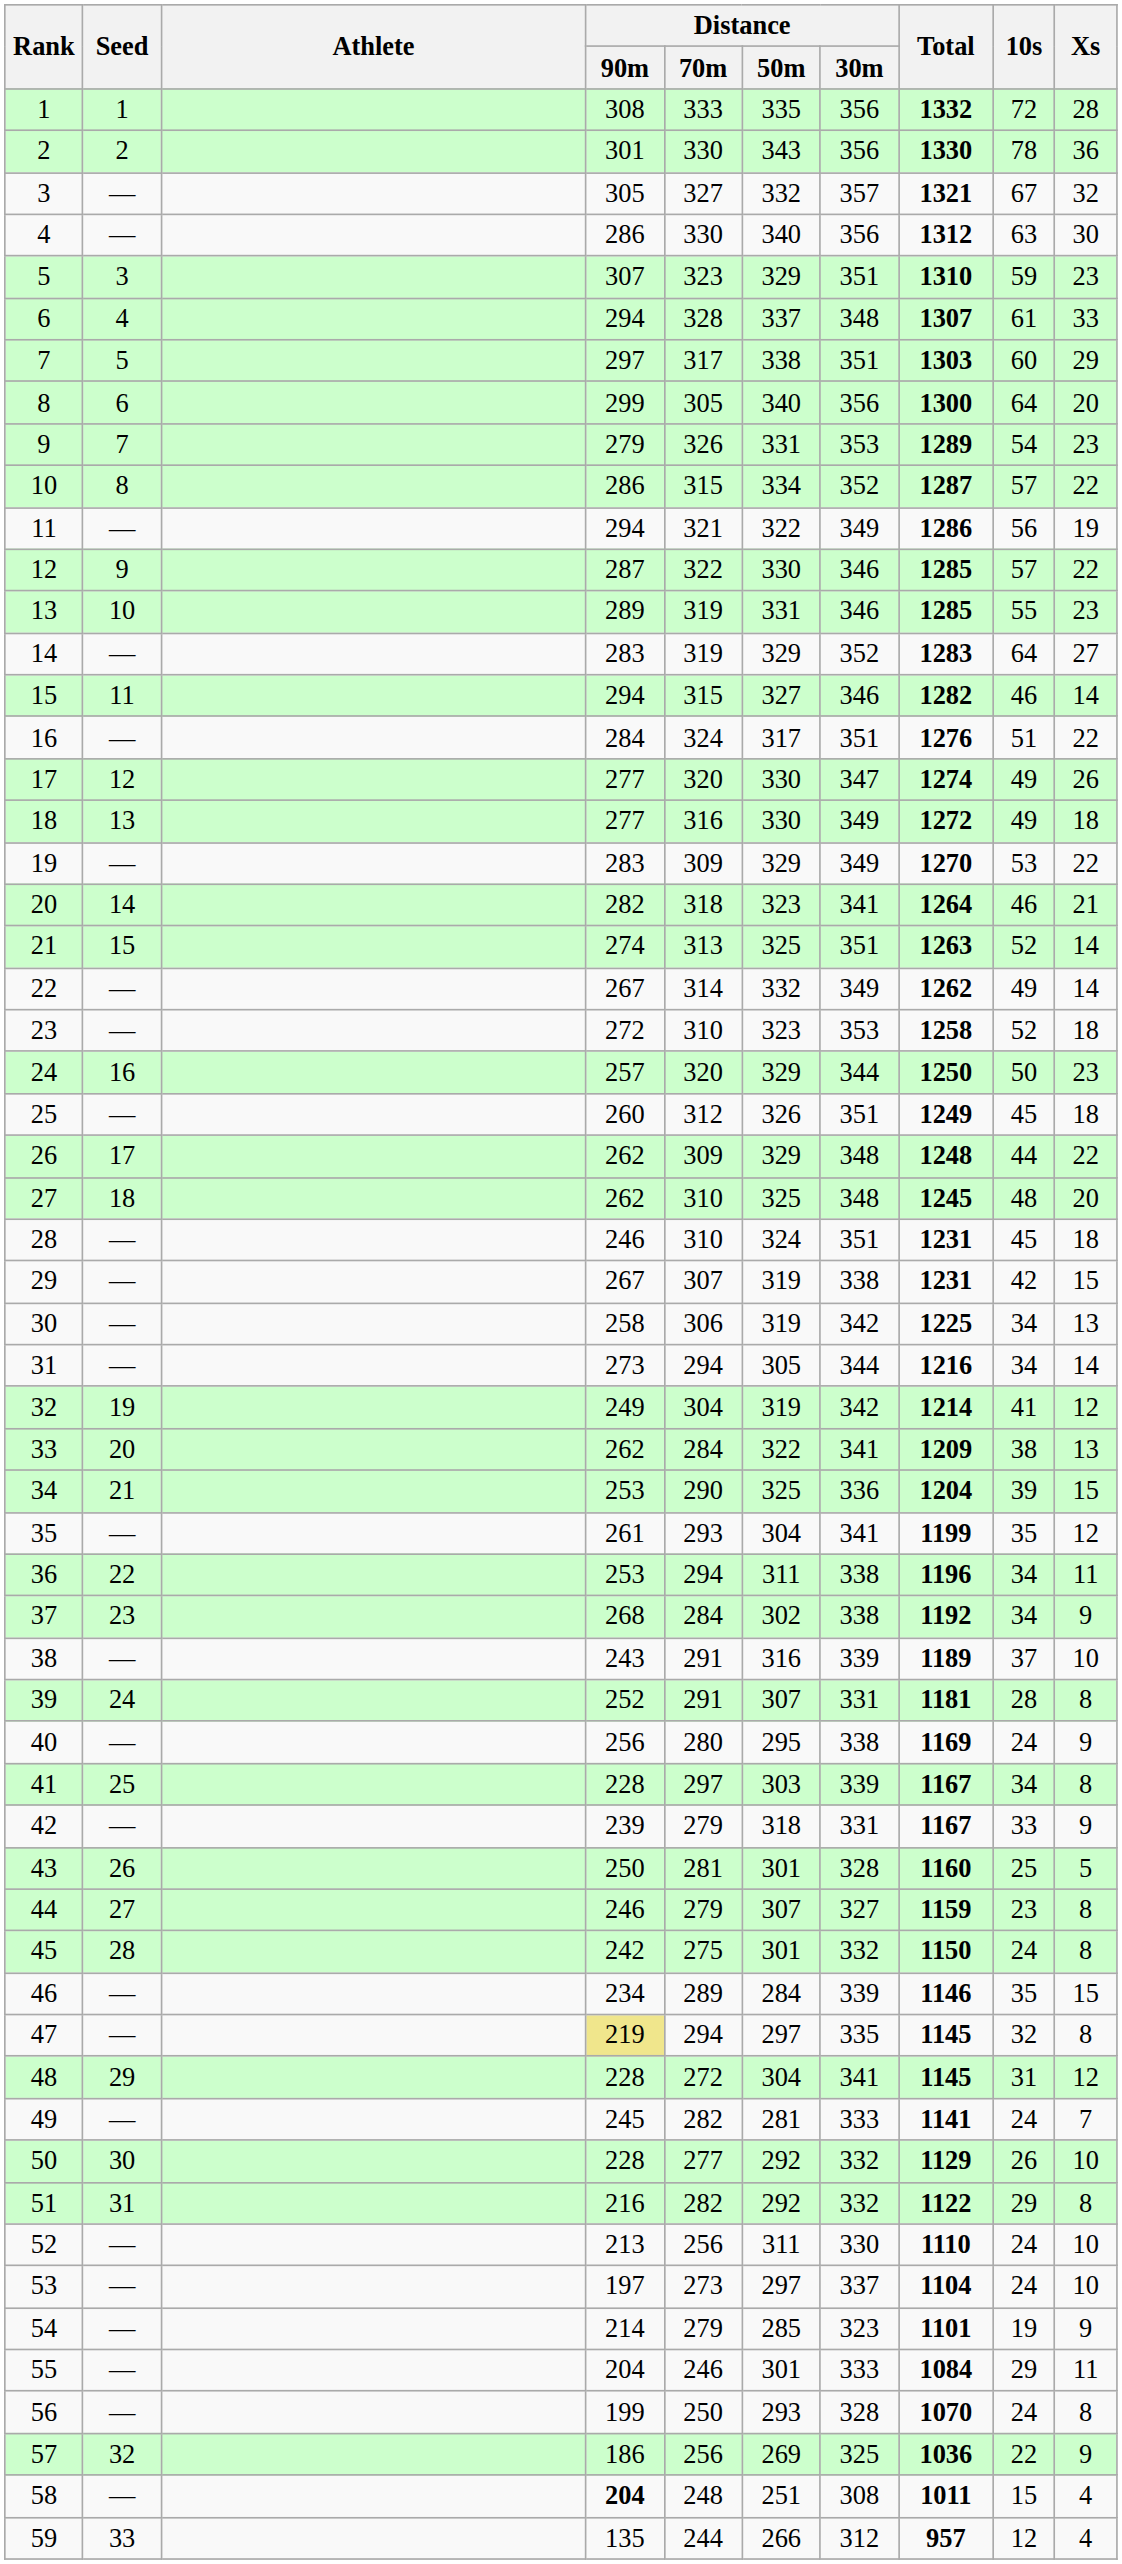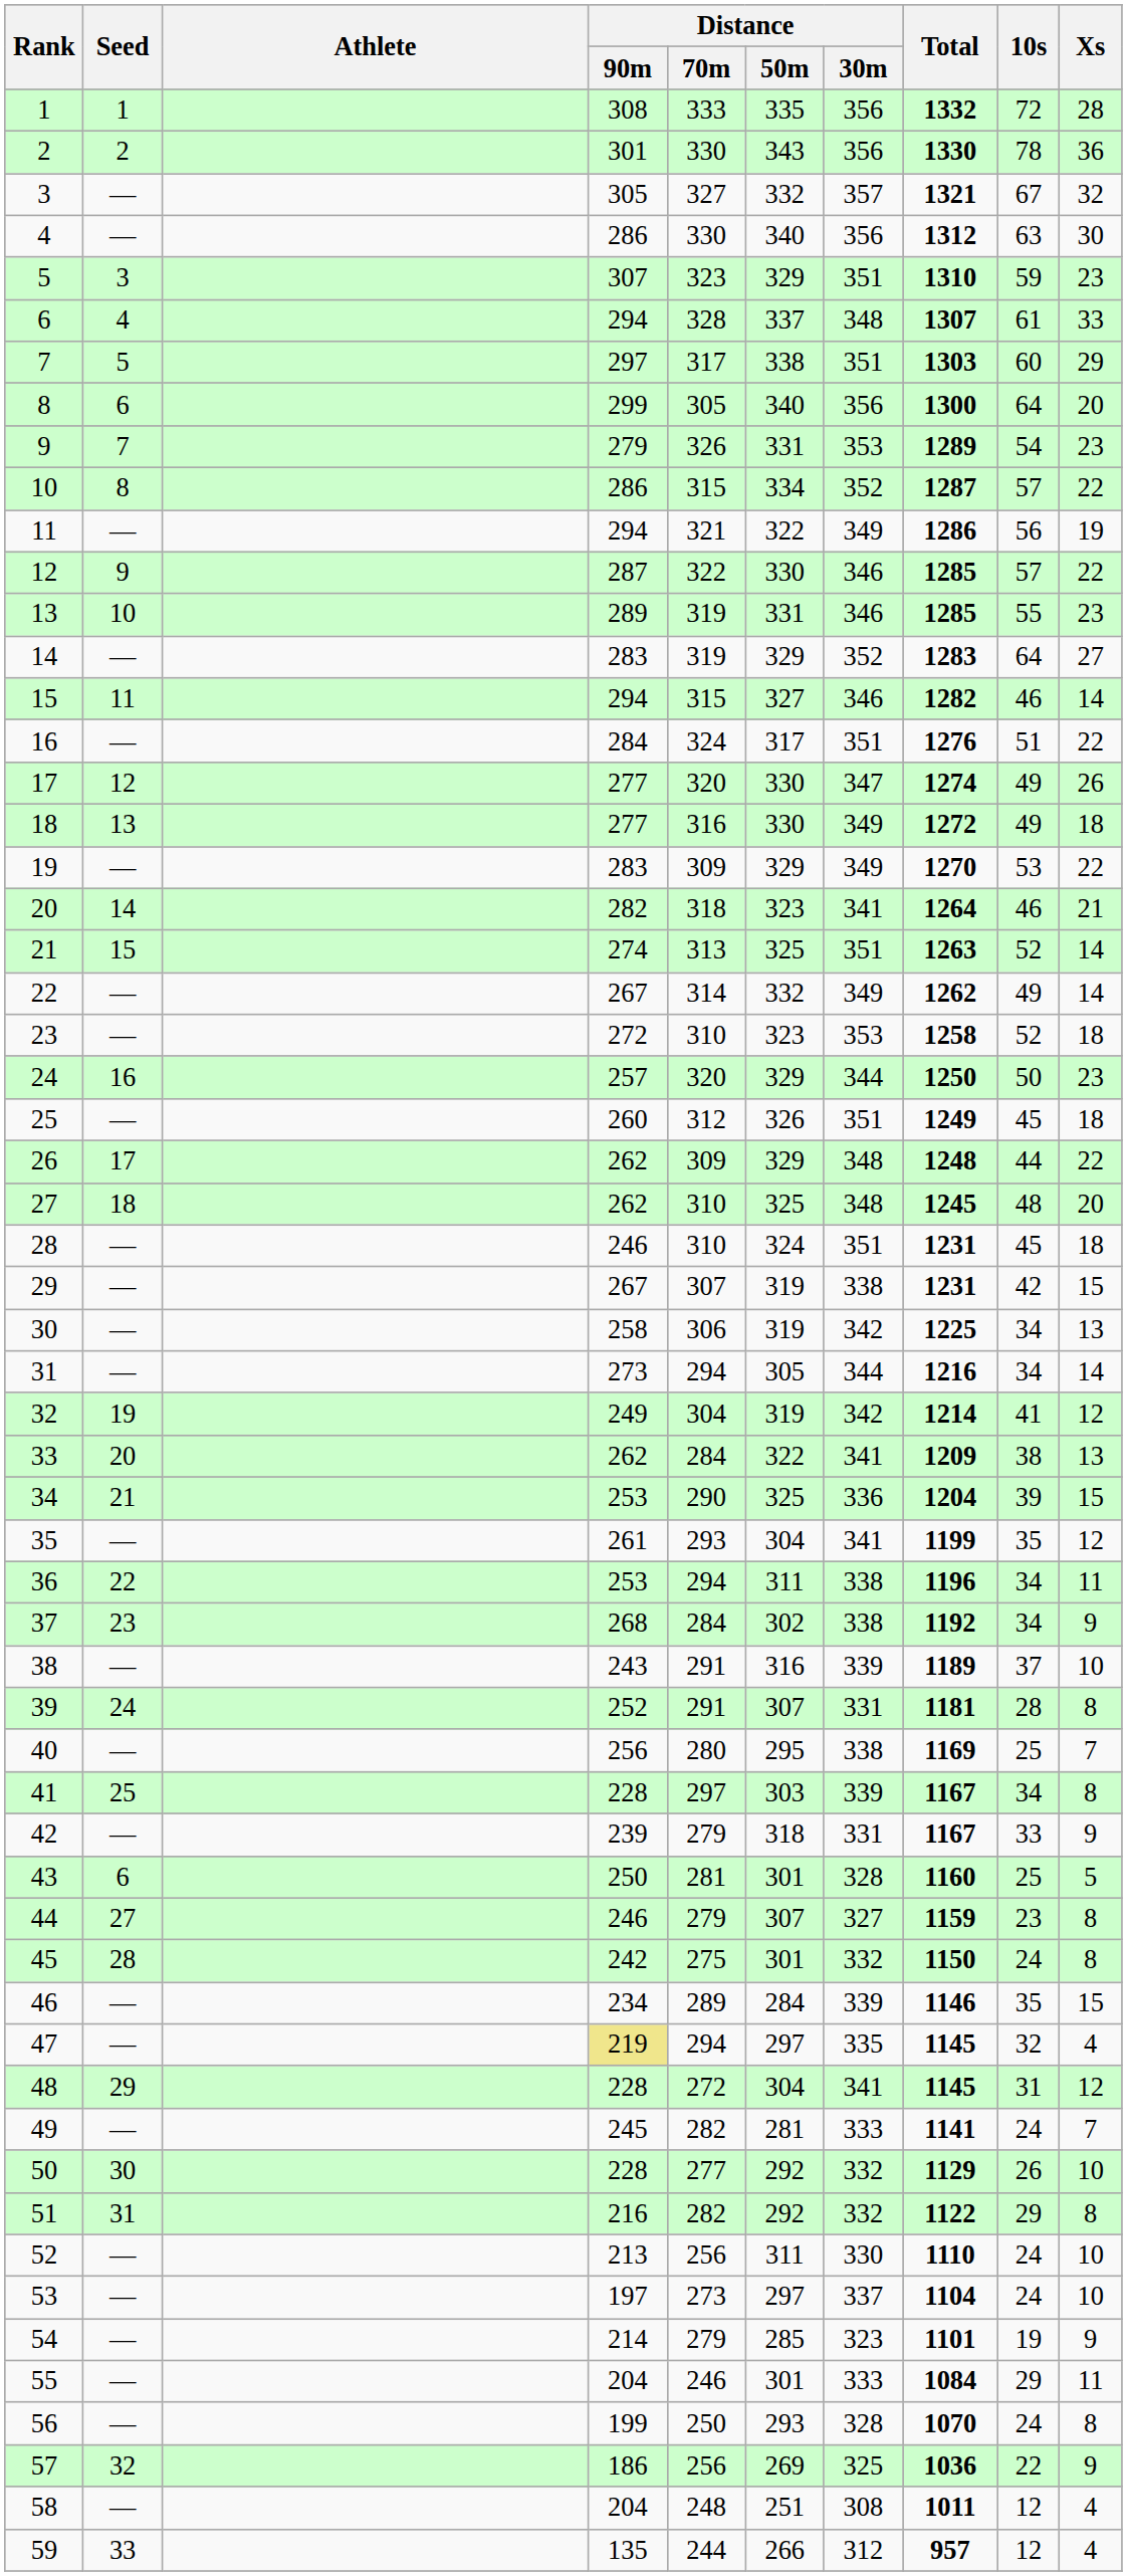 <table class="wikitable" style="text-align:center">
 <tr>
 <th rowspan=2 width=40>Rank</th>
 <th rowspan=2 width=40>Seed</th>
 <th rowspan=2 width=250>Athlete</th>
 <th colspan=4>Distance</th>
 <th rowspan=2 width=50>Total</th>
 <th rowspan=2 width=30>10s</th>
 <th rowspan=2 width=30>Xs</th>
 </tr>
 <tr>
 <th width=40>90m</th>
 <th width=40>70m</th>
 <th width=40>50m</th>
 <th width=40>30m</th>
 </tr>
 <tr bgcolor="ccffcc">
 <td>1</td>
 <td>1</td>
 <td align=left></td>
 <td>308</td>
 <td>333</td>
 <td>335</td>
 <td>356</td>
 <td><strong>1332</strong></td>
 <td>72</td>
 <td>28</td>
 </tr>
 <tr bgcolor="ccffcc">
 <td>2</td>
 <td>2</td>
 <td align=left></td>
 <td>301</td>
 <td>330</td>
 <td>343</td>
 <td>356</td>
 <td><strong>1330</strong></td>
 <td>78</td>
 <td>36</td>
 </tr>
 <tr>
 <td>3</td>
 <td>—</td>
 <td align=left></td>
 <td>305</td>
 <td>327</td>
 <td>332</td>
 <td>357</td>
 <td><strong>1321</strong></td>
 <td>67</td>
 <td>32</td>
 </tr>
 <tr>
 <td>4</td>
 <td>—</td>
 <td align=left></td>
 <td>286</td>
 <td>330</td>
 <td>340</td>
 <td>356</td>
 <td><strong>1312</strong></td>
 <td>63</td>
 <td>30</td>
 </tr>
 <tr bgcolor="ccffcc">
 <td>5</td>
 <td>3</td>
 <td align=left></td>
 <td>307</td>
 <td>323</td>
 <td>329</td>
 <td>351</td>
 <td><strong>1310</strong></td>
 <td>59</td>
 <td>23</td>
 </tr>
 <tr bgcolor="ccffcc">
 <td>6</td>
 <td>4</td>
 <td align=left></td>
 <td>294</td>
 <td>328</td>
 <td>337</td>
 <td>348</td>
 <td><strong>1307</strong></td>
 <td>61</td>
 <td>33</td>
 </tr>
 <tr bgcolor="ccffcc">
 <td>7</td>
 <td>5</td>
 <td align=left></td>
 <td>297</td>
 <td>317</td>
 <td>338</td>
 <td>351</td>
 <td><strong>1303</strong></td>
 <td>60</td>
 <td>29</td>
 </tr>
 <tr bgcolor="ccffcc">
 <td>8</td>
 <td>6</td>
 <td align=left></td>
 <td>299</td>
 <td>305</td>
 <td>340</td>
 <td>356</td>
 <td><strong>1300</strong></td>
 <td>64</td>
 <td>20</td>
 </tr>
 <tr bgcolor="ccffcc">
 <td>9</td>
 <td>7</td>
 <td align=left></td>
 <td>279</td>
 <td>326</td>
 <td>331</td>
 <td>353</td>
 <td><strong>1289</strong></td>
 <td>54</td>
 <td>23</td>
 </tr>
 <tr bgcolor="ccffcc">
 <td>10</td>
 <td>8</td>
 <td align=left></td>
 <td>286</td>
 <td>315</td>
 <td>334</td>
 <td>352</td>
 <td><strong>1287</strong></td>
 <td>57</td>
 <td>22</td>
 </tr>
 <tr>
 <td>11</td>
 <td>—</td>
 <td align=left></td>
 <td>294</td>
 <td>321</td>
 <td>322</td>
 <td>349</td>
 <td><strong>1286</strong></td>
 <td>56</td>
 <td>19</td>
 </tr>
 <tr bgcolor="ccffcc">
 <td>12</td>
 <td>9</td>
 <td align=left></td>
 <td>287</td>
 <td>322</td>
 <td>330</td>
 <td>346</td>
 <td><strong>1285</strong></td>
 <td>57</td>
 <td>22</td>
 </tr>
 <tr bgcolor="ccffcc">
 <td>13</td>
 <td>10</td>
 <td align=left></td>
 <td>289</td>
 <td>319</td>
 <td>331</td>
 <td>346</td>
 <td><strong>1285</strong></td>
 <td>55</td>
 <td>23</td>
 </tr>
 <tr>
 <td>14</td>
 <td>—</td>
 <td align=left></td>
 <td>283</td>
 <td>319</td>
 <td>329</td>
 <td>352</td>
 <td><strong>1283</strong></td>
 <td>64</td>
 <td>27</td>
 </tr>
 <tr bgcolor="ccffcc">
 <td>15</td>
 <td>11</td>
 <td align=left></td>
 <td>294</td>
 <td>315</td>
 <td>327</td>
 <td>346</td>
 <td><strong>1282</strong></td>
 <td>46</td>
 <td>14</td>
 </tr>
 <tr>
 <td>16</td>
 <td>—</td>
 <td align=left></td>
 <td>284</td>
 <td>324</td>
 <td>317</td>
 <td>351</td>
 <td><strong>1276</strong></td>
 <td>51</td>
 <td>22</td>
 </tr>
 <tr bgcolor="ccffcc">
 <td>17</td>
 <td>12</td>
 <td align=left></td>
 <td>277</td>
 <td>320</td>
 <td>330</td>
 <td>347</td>
 <td><strong>1274</strong></td>
 <td>49</td>
 <td>26</td>
 </tr>
 <tr bgcolor="ccffcc">
 <td>18</td>
 <td>13</td>
 <td align=left></td>
 <td>277</td>
 <td>316</td>
 <td>330</td>
 <td>349</td>
 <td><strong>1272</strong></td>
 <td>49</td>
 <td>18</td>
 </tr>
 <tr>
 <td>19</td>
 <td>—</td>
 <td align=left></td>
 <td>283</td>
 <td>309</td>
 <td>329</td>
 <td>349</td>
 <td><strong>1270</strong></td>
 <td>53</td>
 <td>22</td>
 </tr>
 <tr bgcolor="ccffcc">
 <td>20</td>
 <td>14</td>
 <td align=left></td>
 <td>282</td>
 <td>318</td>
 <td>323</td>
 <td>341</td>
 <td><strong>1264</strong></td>
 <td>46</td>
 <td>21</td>
 </tr>
 <tr bgcolor="ccffcc">
 <td>21</td>
 <td>15</td>
 <td align=left></td>
 <td>274</td>
 <td>313</td>
 <td>325</td>
 <td>351</td>
 <td><strong>1263</strong></td>
 <td>52</td>
 <td>14</td>
 </tr>
 <tr>
 <td>22</td>
 <td>—</td>
 <td align=left></td>
 <td>267</td>
 <td>314</td>
 <td>332</td>
 <td>349</td>
 <td><strong>1262</strong></td>
 <td>49</td>
 <td>14</td>
 </tr>
 <tr>
 <td>23</td>
 <td>—</td>
 <td align=left></td>
 <td>272</td>
 <td>310</td>
 <td>323</td>
 <td>353</td>
 <td><strong>1258</strong></td>
 <td>52</td>
 <td>18</td>
 </tr>
 <tr bgcolor="ccffcc">
 <td>24</td>
 <td>16</td>
 <td align=left></td>
 <td>257</td>
 <td>320</td>
 <td>329</td>
 <td>344</td>
 <td><strong>1250</strong></td>
 <td>50</td>
 <td>23</td>
 </tr>
 <tr>
 <td>25</td>
 <td>—</td>
 <td align=left></td>
 <td>260</td>
 <td>312</td>
 <td>326</td>
 <td>351</td>
 <td><strong>1249</strong></td>
 <td>45</td>
 <td>18</td>
 </tr>
 <tr bgcolor="ccffcc">
 <td>26</td>
 <td>17</td>
 <td align=left></td>
 <td>262</td>
 <td>309</td>
 <td>329</td>
 <td>348</td>
 <td><strong>1248</strong></td>
 <td>44</td>
 <td>22</td>
 </tr>
 <tr bgcolor="ccffcc">
 <td>27</td>
 <td>18</td>
 <td align=left></td>
 <td>262</td>
 <td>310</td>
 <td>325</td>
 <td>348</td>
 <td><strong>1245</strong></td>
 <td>48</td>
 <td>20</td>
 </tr>
 <tr>
 <td>28</td>
 <td>—</td>
 <td align=left></td>
 <td>246</td>
 <td>310</td>
 <td>324</td>
 <td>351</td>
 <td><strong>1231</strong></td>
 <td>45</td>
 <td>18</td>
 </tr>
 <tr>
 <td>29</td>
 <td>—</td>
 <td align=left></td>
 <td>267</td>
 <td>307</td>
 <td>319</td>
 <td>338</td>
 <td><strong>1231</strong></td>
 <td>42</td>
 <td>15</td>
 </tr>
 <tr>
 <td>30</td>
 <td>—</td>
 <td align=left></td>
 <td>258</td>
 <td>306</td>
 <td>319</td>
 <td>342</td>
 <td><strong>1225</strong></td>
 <td>34</td>
 <td>13</td>
 </tr>
 <tr>
 <td>31</td>
 <td>—</td>
 <td align=left></td>
 <td>273</td>
 <td>294</td>
 <td>305</td>
 <td>344</td>
 <td><strong>1216</strong></td>
 <td>34</td>
 <td>14</td>
 </tr>
 <tr bgcolor="ccffcc">
 <td>32</td>
 <td>19</td>
 <td align=left></td>
 <td>249</td>
 <td>304</td>
 <td>319</td>
 <td>342</td>
 <td><strong>1214</strong></td>
 <td>41</td>
 <td>12</td>
 </tr>
 <tr bgcolor="ccffcc">
 <td>33</td>
 <td>20</td>
 <td align=left></td>
 <td>262</td>
 <td>284</td>
 <td>322</td>
 <td>341</td>
 <td><strong>1209</strong></td>
 <td>38</td>
 <td>13</td>
 </tr>
 <tr bgcolor="ccffcc">
 <td>34</td>
 <td>21</td>
 <td align=left></td>
 <td>253</td>
 <td>290</td>
 <td>325</td>
 <td>336</td>
 <td><strong>1204</strong></td>
 <td>39</td>
 <td>15</td>
 </tr>
 <tr>
 <td>35</td>
 <td>—</td>
 <td align=left></td>
 <td>261</td>
 <td>293</td>
 <td>304</td>
 <td>341</td>
 <td><strong>1199</strong></td>
 <td>35</td>
 <td>12</td>
 </tr>
 <tr bgcolor="ccffcc">
 <td>36</td>
 <td>22</td>
 <td align=left></td>
 <td>253</td>
 <td>294</td>
 <td>311</td>
 <td>338</td>
 <td><strong>1196</strong></td>
 <td>34</td>
 <td>11</td>
 </tr>
 <tr bgcolor="ccffcc">
 <td>37</td>
 <td>23</td>
 <td align=left></td>
 <td>268</td>
 <td>284</td>
 <td>302</td>
 <td>338</td>
 <td><strong>1192</strong></td>
 <td>34</td>
 <td>9</td>
 </tr>
 <tr>
 <td>38</td>
 <td>—</td>
 <td align=left></td>
 <td>243</td>
 <td>291</td>
 <td>316</td>
 <td>339</td>
 <td><strong>1189</strong></td>
 <td>37</td>
 <td>10</td>
 </tr>
 <tr bgcolor="ccffcc">
 <td>39</td>
 <td>24</td>
 <td align=left></td>
 <td>252</td>
 <td>291</td>
 <td>307</td>
 <td>331</td>
 <td><strong>1181</strong></td>
 <td>28</td>
 <td>8</td>
 </tr>
 <tr>
 <td>40</td>
 <td>—</td>
 <td align=left></td>
 <td>256</td>
 <td>280</td>
 <td>295</td>
 <td>338</td>
 <td><strong>1169</strong></td>
-<td>24</td>
-<td>9</td>
+<td>25</td>
+<td>7</td>
 </tr>
 <tr bgcolor="ccffcc">
 <td>41</td>
 <td>25</td>
 <td align=left></td>
 <td>228</td>
 <td>297</td>
 <td>303</td>
 <td>339</td>
 <td><strong>1167</strong></td>
 <td>34</td>
 <td>8</td>
 </tr>
 <tr>
 <td>42</td>
 <td>—</td>
 <td align=left></td>
 <td>239</td>
 <td>279</td>
 <td>318</td>
 <td>331</td>
 <td><strong>1167</strong></td>
 <td>33</td>
 <td>9</td>
 </tr>
 <tr bgcolor="ccffcc">
 <td>43</td>
-<td>26</td>
+<td>6</td>
 <td align=left></td>
 <td>250</td>
 <td>281</td>
 <td>301</td>
 <td>328</td>
 <td><strong>1160</strong></td>
 <td>25</td>
 <td>5</td>
 </tr>
 <tr bgcolor="ccffcc">
 <td>44</td>
 <td>27</td>
 <td align=left></td>
 <td>246</td>
 <td>279</td>
 <td>307</td>
 <td>327</td>
 <td><strong>1159</strong></td>
 <td>23</td>
 <td>8</td>
 </tr>
 <tr bgcolor="ccffcc">
 <td>45</td>
 <td>28</td>
 <td align=left></td>
 <td>242</td>
 <td>275</td>
 <td>301</td>
 <td>332</td>
 <td><strong>1150</strong></td>
 <td>24</td>
 <td>8</td>
 </tr>
 <tr>
 <td>46</td>
 <td>—</td>
 <td align=left></td>
 <td>234</td>
 <td>289</td>
 <td>284</td>
 <td>339</td>
 <td><strong>1146</strong></td>
 <td>35</td>
 <td>15</td>
 </tr>
 <tr>
 <td>47</td>
 <td>—</td>
 <td align=left></td>
 <td style="background: khaki;">219</td>
 <td>294</td>
 <td>297</td>
 <td>335</td>
 <td><strong>1145</strong></td>
 <td>32</td>
-<td>8</td>
+<td>4</td>
 </tr>
 <tr bgcolor="ccffcc">
 <td>48</td>
 <td>29</td>
 <td align=left></td>
 <td>228</td>
 <td>272</td>
 <td>304</td>
 <td>341</td>
 <td><strong>1145</strong></td>
 <td>31</td>
 <td>12</td>
 </tr>
 <tr>
 <td>49</td>
 <td>—</td>
 <td align=left></td>
 <td>245</td>
 <td>282</td>
 <td>281</td>
 <td>333</td>
 <td><strong>1141</strong></td>
 <td>24</td>
 <td>7</td>
 </tr>
 <tr bgcolor="ccffcc">
 <td>50</td>
 <td>30</td>
 <td align=left></td>
 <td>228</td>
 <td>277</td>
 <td>292</td>
 <td>332</td>
 <td><strong>1129</strong></td>
 <td>26</td>
 <td>10</td>
 </tr>
 <tr bgcolor="ccffcc">
 <td>51</td>
 <td>31</td>
 <td align=left></td>
 <td>216</td>
 <td>282</td>
 <td>292</td>
 <td>332</td>
 <td><strong>1122</strong></td>
 <td>29</td>
 <td>8</td>
 </tr>
 <tr>
 <td>52</td>
 <td>—</td>
 <td align=left></td>
 <td>213</td>
 <td>256</td>
 <td>311</td>
 <td>330</td>
 <td><strong>1110</strong></td>
 <td>24</td>
 <td>10</td>
 </tr>
 <tr>
 <td>53</td>
 <td>—</td>
 <td align=left></td>
 <td>197</td>
 <td>273</td>
 <td>297</td>
 <td>337</td>
 <td><strong>1104</strong></td>
 <td>24</td>
 <td>10</td>
 </tr>
 <tr>
 <td>54</td>
 <td>—</td>
 <td align=left></td>
 <td>214</td>
 <td>279</td>
 <td>285</td>
 <td>323</td>
 <td><strong>1101</strong></td>
 <td>19</td>
 <td>9</td>
 </tr>
 <tr>
 <td>55</td>
 <td>—</td>
 <td align=left></td>
 <td>204</td>
 <td>246</td>
 <td>301</td>
 <td>333</td>
 <td><strong>1084</strong></td>
 <td>29</td>
 <td>11</td>
 </tr>
 <tr>
 <td>56</td>
 <td>—</td>
 <td align=left></td>
 <td>199</td>
 <td>250</td>
 <td>293</td>
 <td>328</td>
 <td><strong>1070</strong></td>
 <td>24</td>
 <td>8</td>
 </tr>
 <tr bgcolor="ccffcc">
 <td>57</td>
 <td>32</td>
 <td align=left></td>
 <td>186</td>
 <td>256</td>
 <td>269</td>
 <td>325</td>
 <td><strong>1036</strong></td>
 <td>22</td>
 <td>9</td>
 </tr>
 <tr>
 <td>58</td>
 <td>—</td>
 <td align=left></td>
-<td><strong>204</strong></td>
+<td>204</td>
 <td>248</td>
 <td>251</td>
 <td>308</td>
 <td><strong>1011</strong></td>
-<td>15</td>
+<td>12</td>
 <td>4</td>
 </tr>
 <tr>
 <td>59</td>
 <td>33</td>
 <td align=left></td>
 <td>135</td>
 <td>244</td>
 <td>266</td>
 <td>312</td>
 <td><strong>957</strong></td>
 <td>12</td>
 <td>4</td>
 </tr>
 </table>
